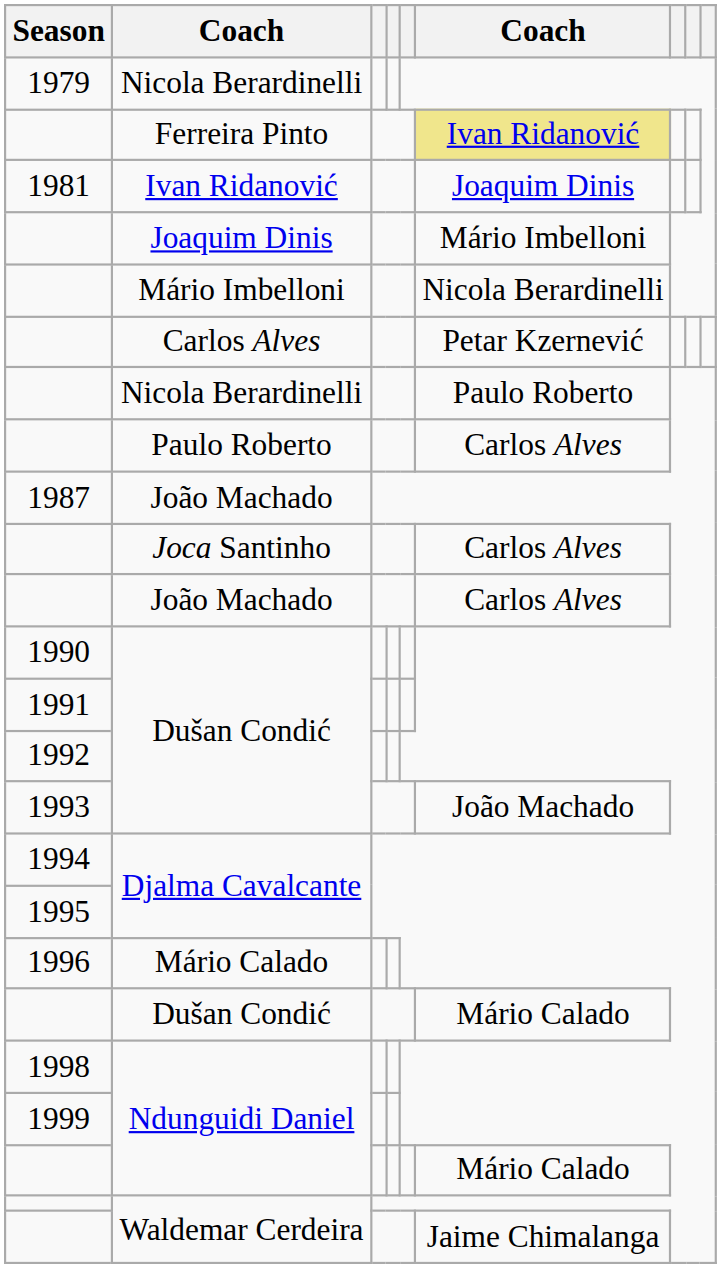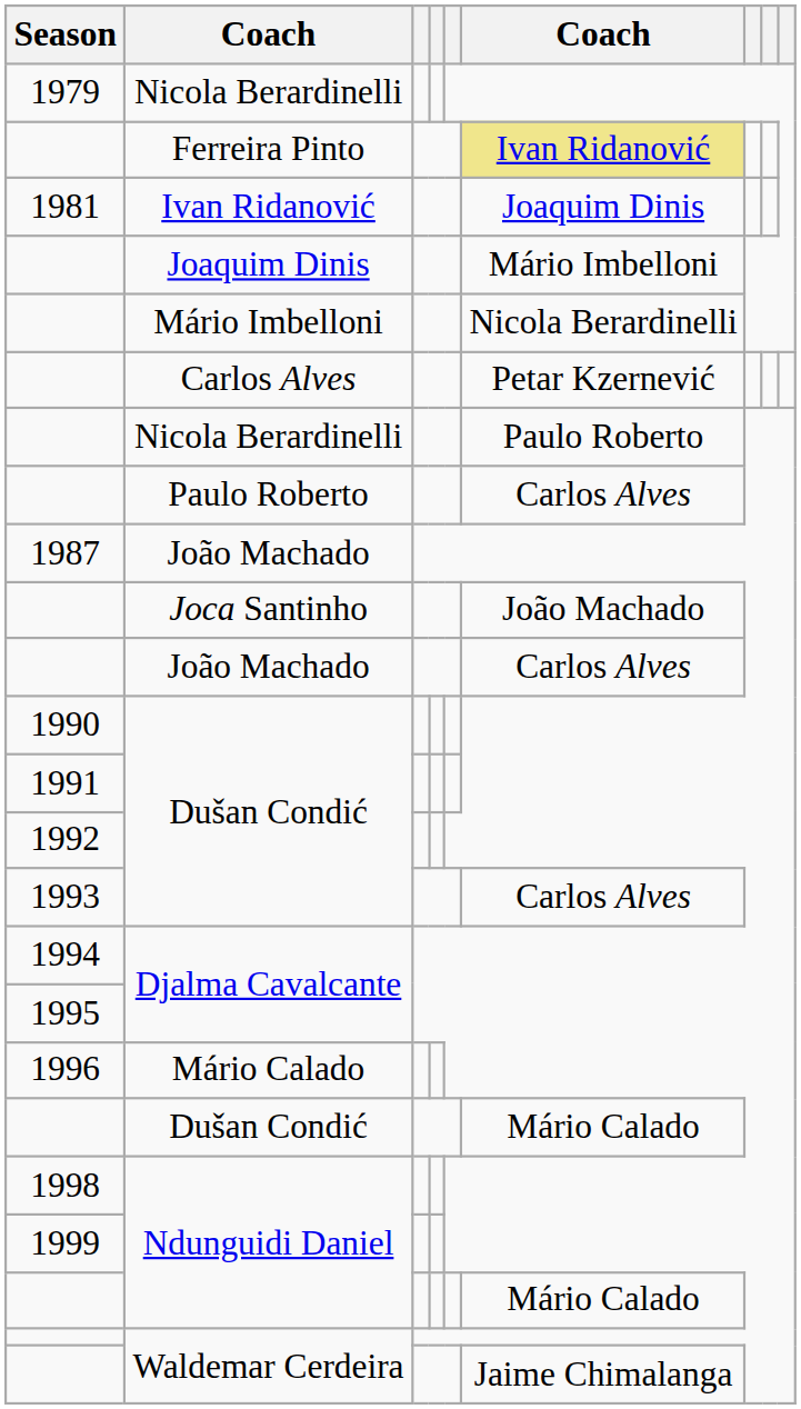 <table class="wikitable" style="text-align:center; font-size:90%">
 <tr>
 <th>Season</th>
 <th>Coach</th>
 <th></th>
 <th></th>
 <th></th>
 <th>Coach</th>
 <th></th>
 <th></th>
 <th></th>
 </tr>
 <tr>
 <td>1979</td>
 <td> Nicola Berardinelli </td>
 <td></td>
 <td></td>
 </tr>
 <tr>
 <td></td>
 <td> Ferreira Pinto</td>
 <td colspan=3></td>
 <td style="background: khaki;"> <a href='#'>Ivan Ridanović</a></td>
 <td></td>
 <td></td>
 </tr>
 <tr>
 <td>1981</td>
 <td> <a href='#'>Ivan Ridanović</a></td>
 <td colspan=3></td>
 <td> <a href='#'>Joaquim Dinis</a></td>
 <td></td>
 <td></td>
 </tr>
 <tr>
 <td></td>
 <td> <a href='#'>Joaquim Dinis</a></td>
 <td colspan=3></td>
 <td> Mário Imbelloni</td>
 </tr>
 <tr>
 <td></td>
 <td> Mário Imbelloni</td>
 <td colspan=3></td>
 <td> Nicola Berardinelli</td>
 </tr>
 <tr>
 <td></td>
 <td> Carlos <em>Alves</em></td>
 <td colspan=3></td>
 <td> Petar Kzernević</td>
 <td></td>
 <td></td>
 <td></td>
 </tr>
 <tr>
 <td></td>
 <td> Nicola Berardinelli</td>
 <td colspan=3></td>
 <td> Paulo Roberto</td>
 </tr>
 <tr>
 <td></td>
 <td> Paulo Roberto</td>
 <td colspan=3></td>
 <td> Carlos <em>Alves</em></td>
 </tr>
 <tr>
 <td>1987</td>
 <td> João Machado</td>
 </tr>
 <tr>
 <td></td>
 <td> <em>Joca</em> Santinho</td>
 <td colspan=3></td>
-<td> Carlos <em>Alves</em></td>
+<td> João Machado</td>
 </tr>
 <tr>
 <td></td>
 <td> João Machado</td>
 <td colspan=3></td>
 <td> Carlos <em>Alves</em></td>
 </tr>
 <tr>
 <td>1990</td>
 <td rowspan=4> Dušan Condić</td>
 <td></td>
 <td></td>
 <td></td>
 </tr>
 <tr>
 <td>1991</td>
 <td></td>
 <td></td>
 <td></td>
 </tr>
 <tr>
 <td>1992</td>
 <td></td>
 <td></td>
 </tr>
 <tr>
 <td>1993</td>
 <td colspan=3></td>
-<td> João Machado</td>
+<td> Carlos <em>Alves</em></td>
 </tr>
 <tr>
 <td>1994</td>
 <td rowspan=2> <a href='#'>Djalma Cavalcante</a></td>
 </tr>
 <tr>
 <td>1995</td>
 </tr>
 <tr>
 <td>1996</td>
 <td> Mário Calado</td>
 <td></td>
 <td></td>
 </tr>
 <tr>
 <td></td>
 <td> Dušan Condić</td>
 <td colspan=3></td>
 <td> Mário Calado</td>
 </tr>
 <tr>
 <td>1998</td>
 <td rowspan=3> <a href='#'>Ndunguidi Daniel</a></td>
 <td></td>
 <td></td>
 </tr>
 <tr>
 <td>1999</td>
 <td></td>
 <td></td>
 </tr>
 <tr>
 <td></td>
 <td></td>
 <td></td>
 <td></td>
 <td> Mário Calado</td>
 </tr>
 <tr>
 <td></td>
 <td rowspan=2> Waldemar Cerdeira</td>
 </tr>
 <tr>
 <td></td>
 <td colspan=3></td>
 <td> Jaime Chimalanga</td>
 </tr>
 </table>
